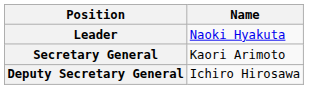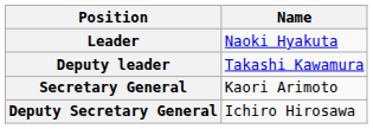 <table class="wikitable sortable">
 <tr>
 <th scope="col">Position</th>
 <th scope="col">Name</th>
 </tr>
 <tr>
 <th>Leader</th>
 <td><a href='#'>Naoki Hyakuta</a></td>
 </tr>
 <tr>
+<th>Deputy leader</th>
+<td><a href='#'>Takashi Kawamura</a></td>
+</tr>
+<tr>
 <th>Secretary General</th>
 <td>Kaori Arimoto</td>
 </tr>
 <tr>
 <th>Deputy Secretary General</th>
 <td>Ichiro Hirosawa</td>
 </tr>
 </table>
